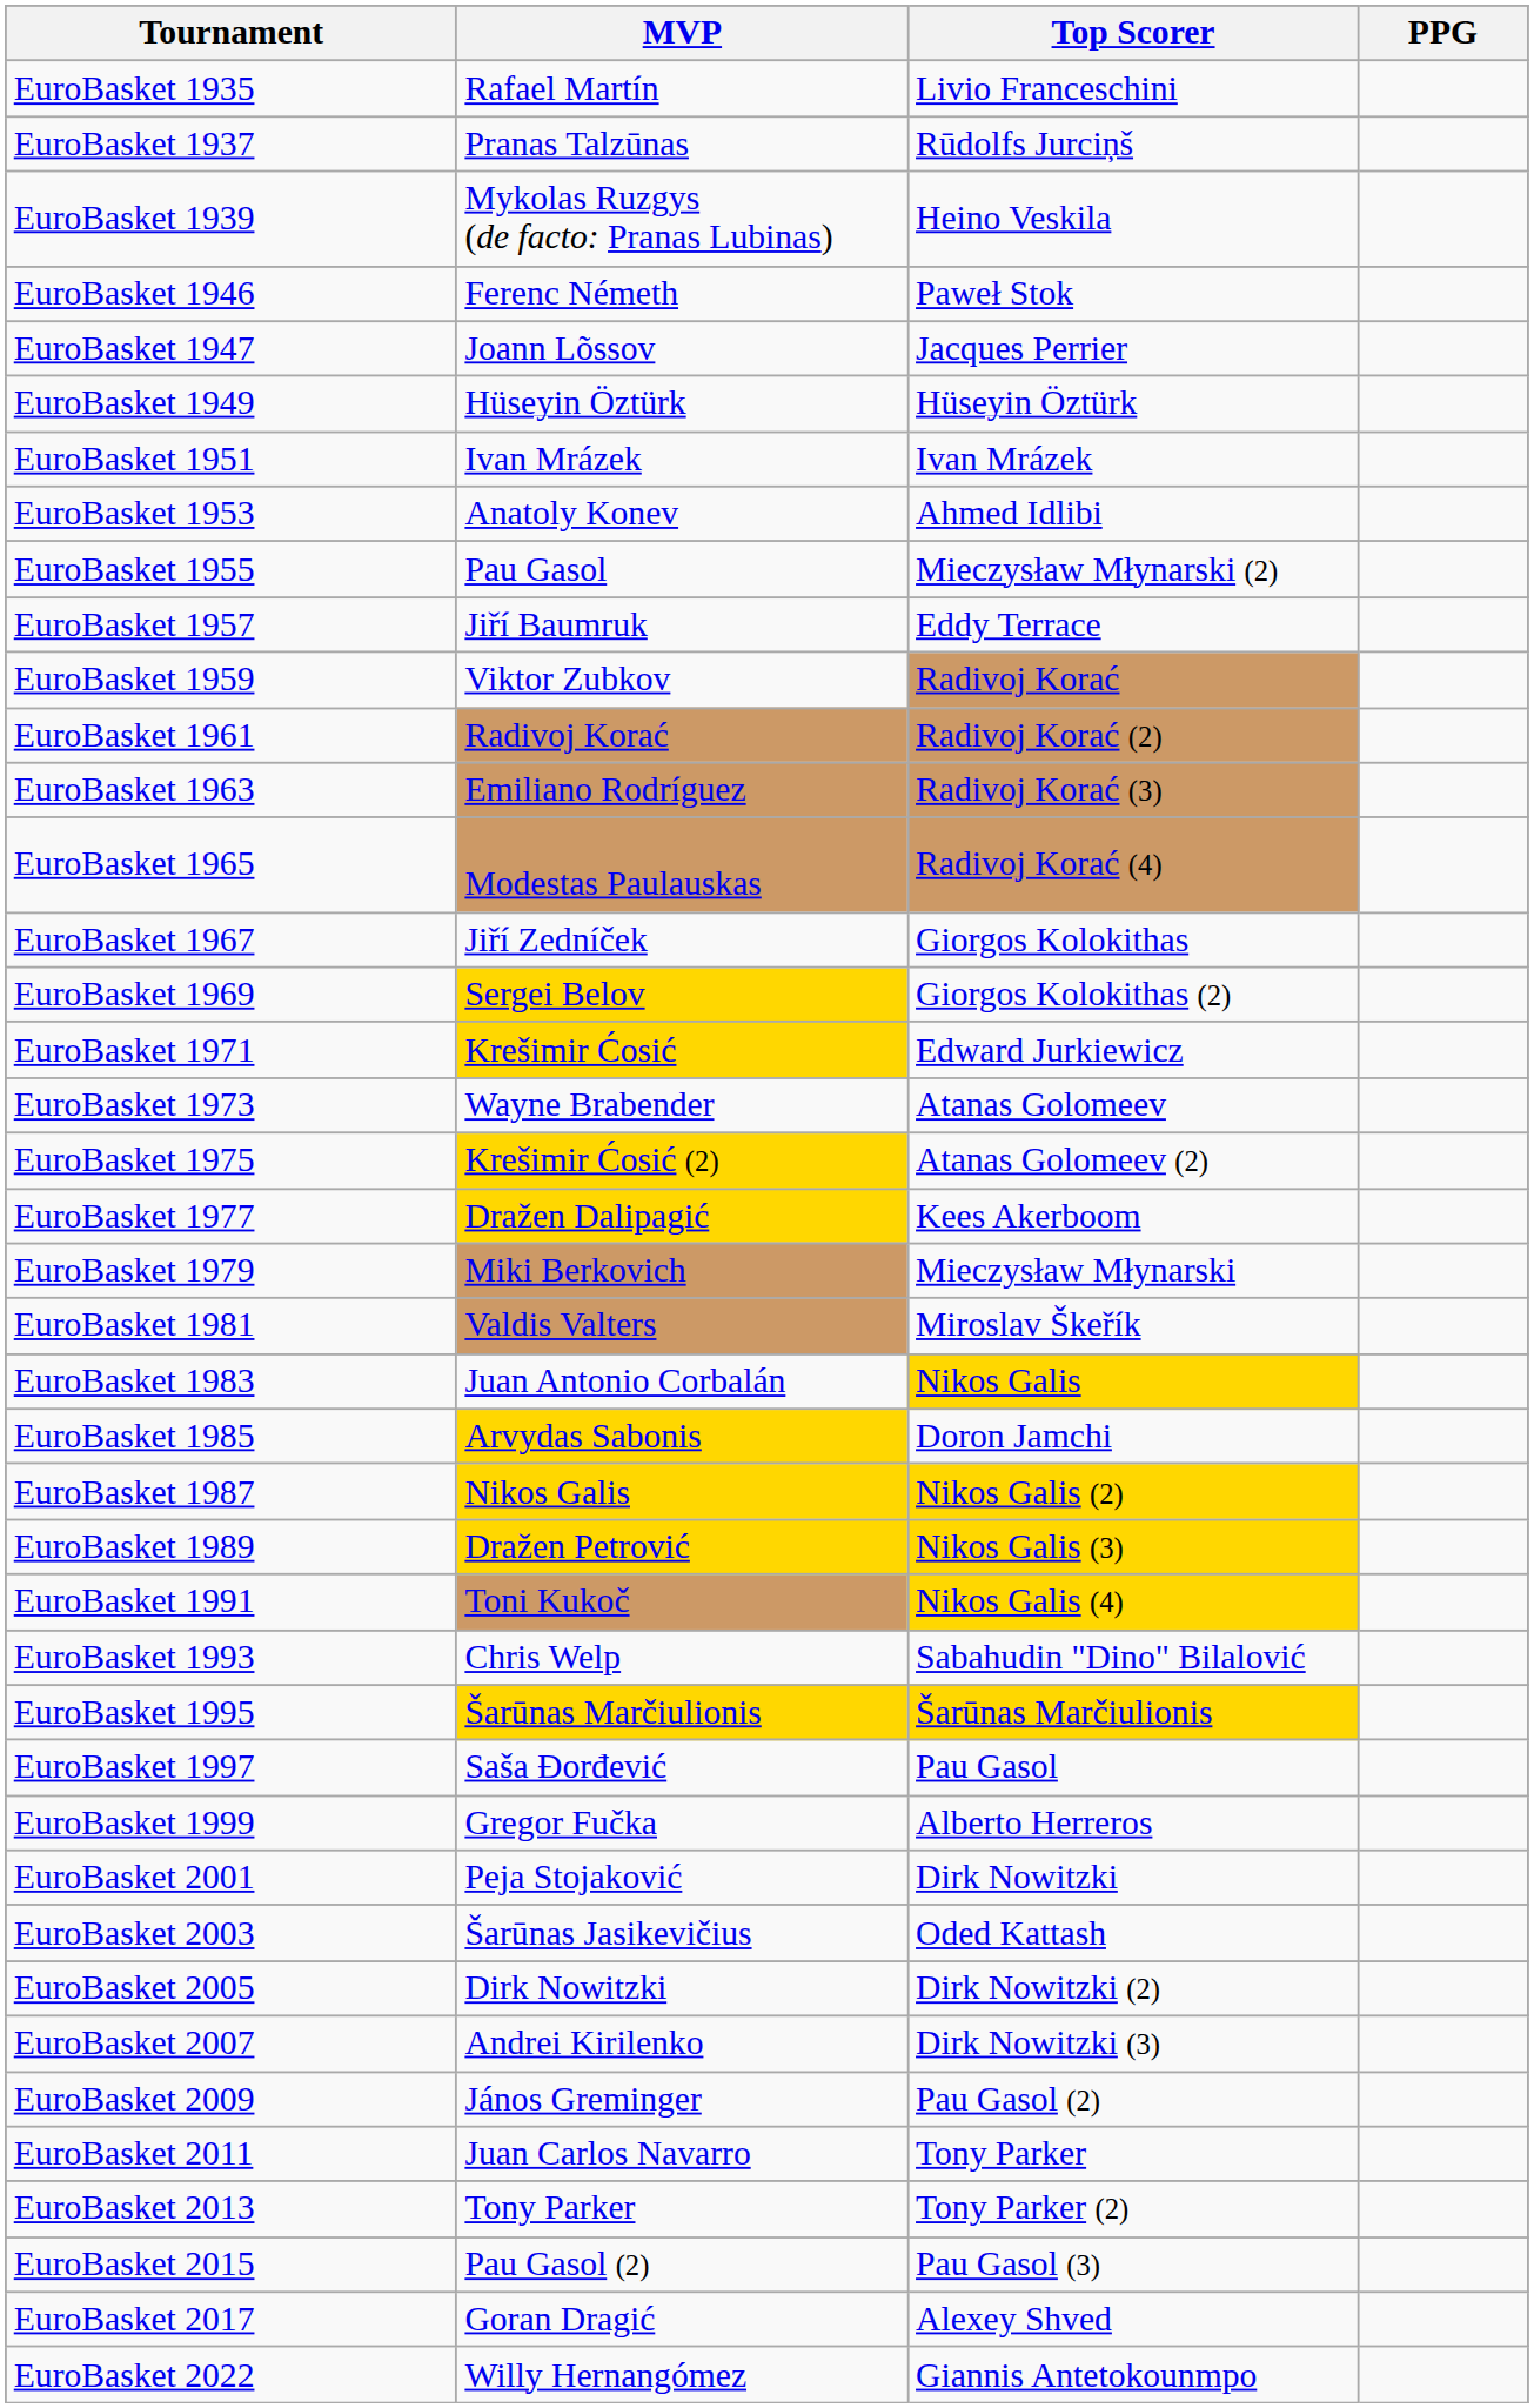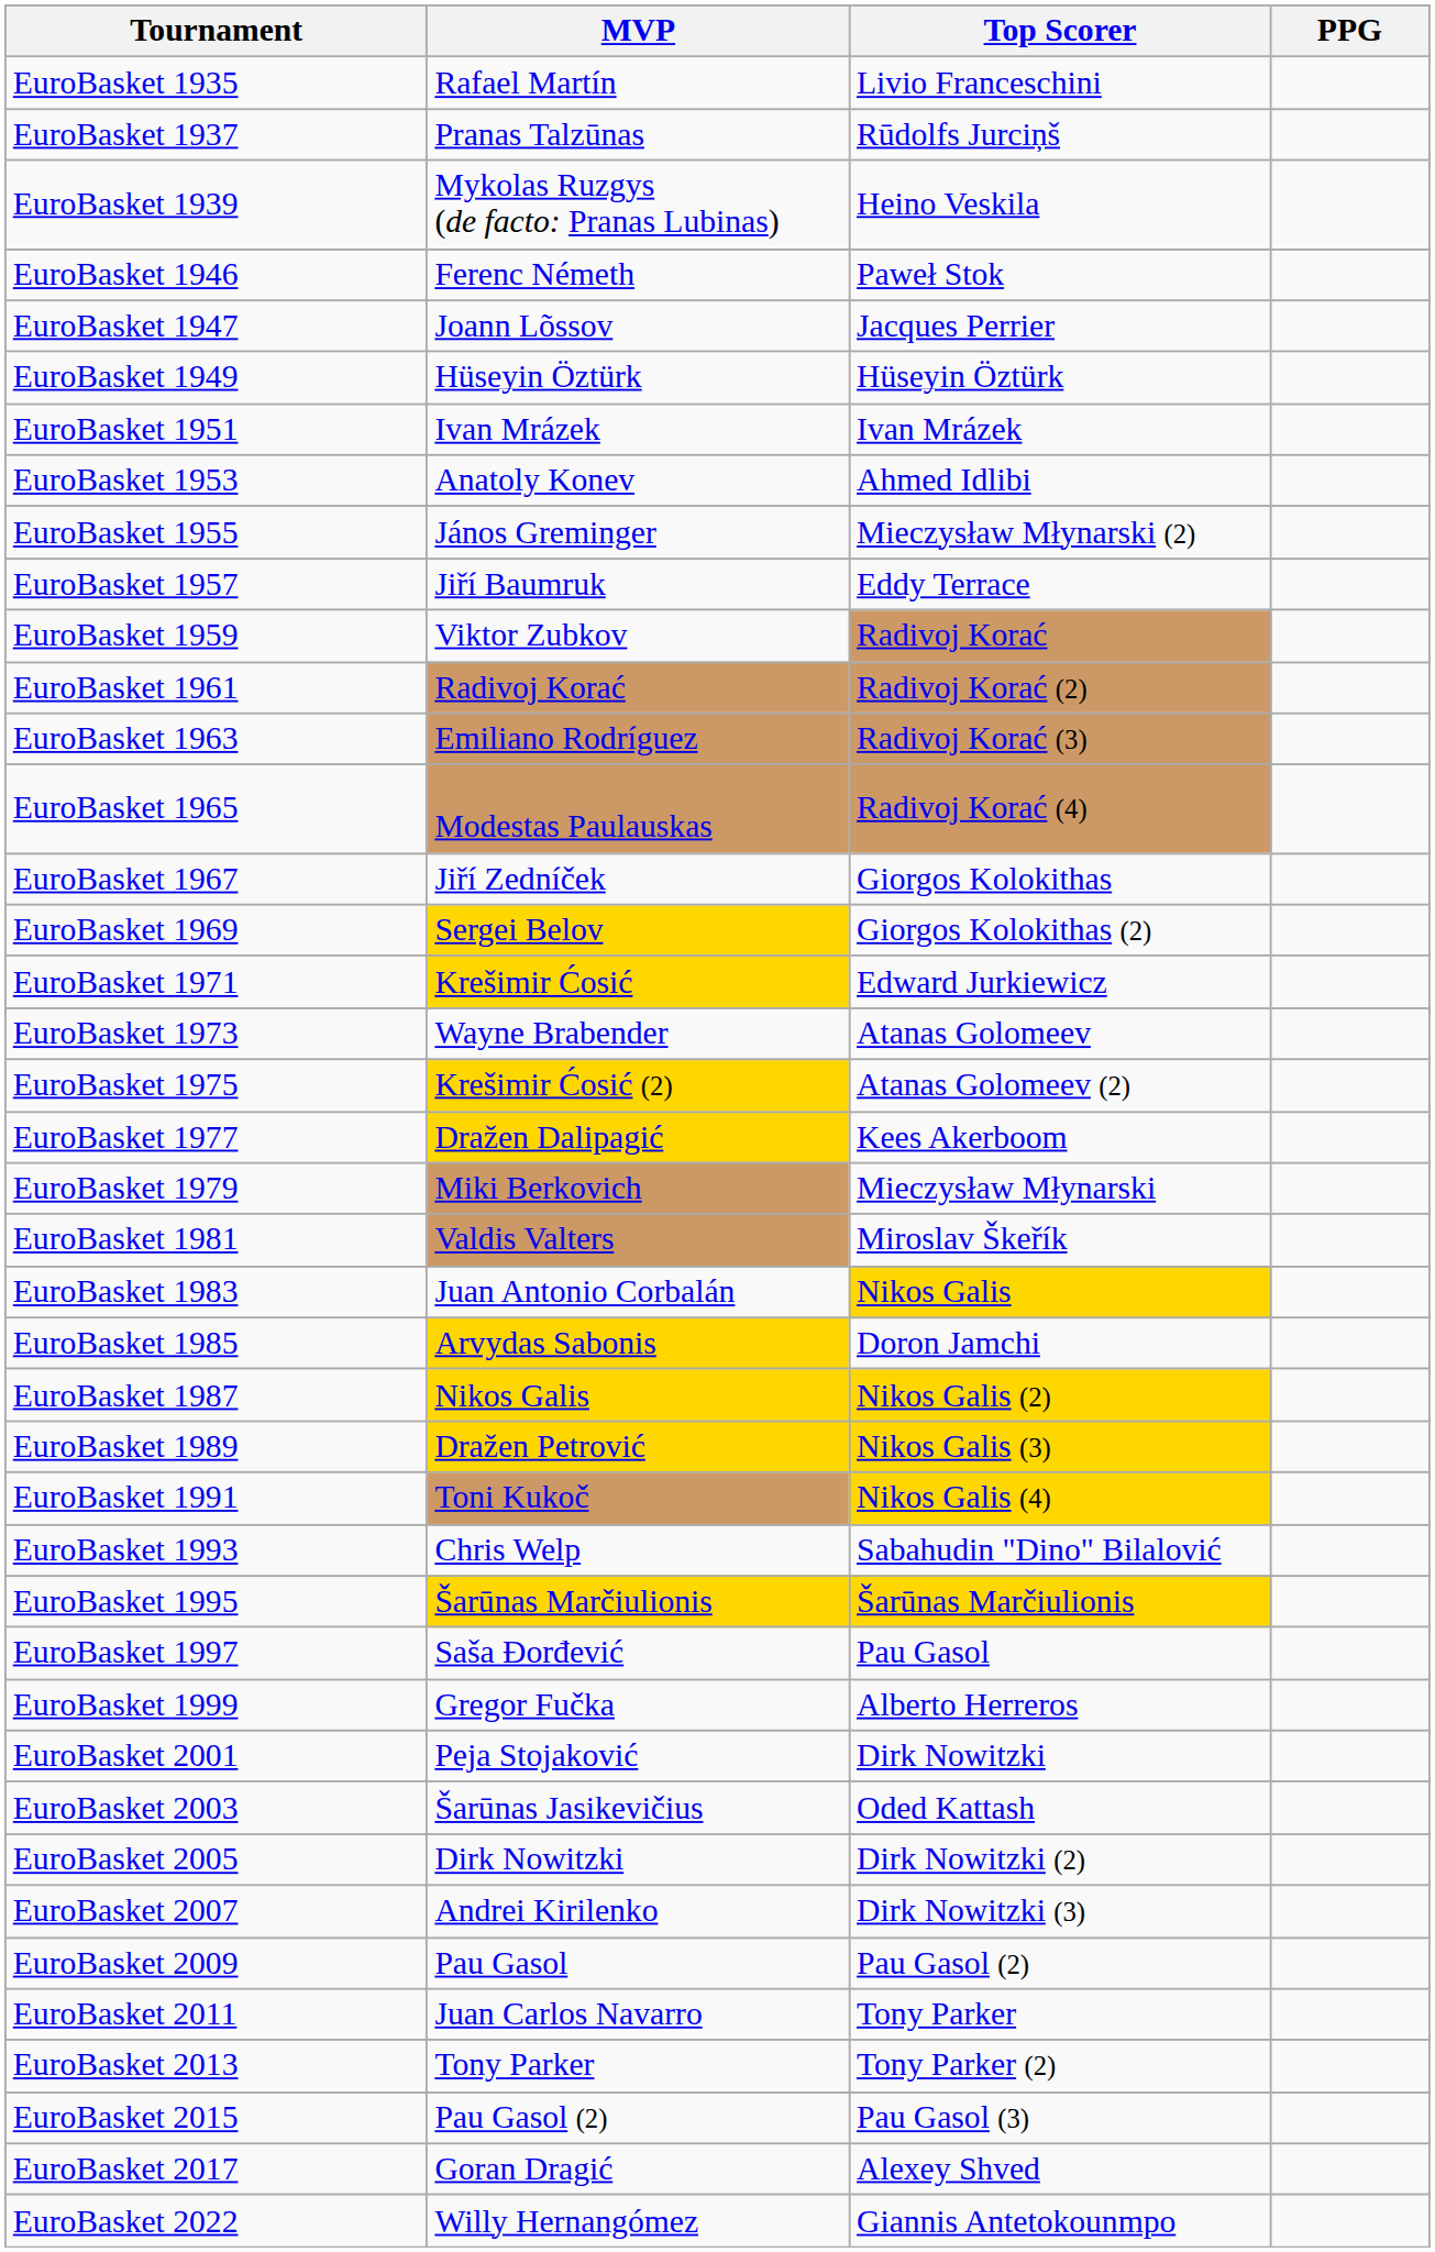 <table class="wikitable sortable">
 <tr>
 <th style="width:200px;">Tournament</th>
 <th style="width:200px;"><a href='#'>MVP</a></th>
 <th style="width:200px;"><a href='#'>Top Scorer</a></th>
 <th width=70px>PPG</th>
 </tr>
 <tr>
 <td><a href='#'>EuroBasket 1935</a></td>
 <td> <a href='#'>Rafael Martín</a></td>
 <td> <a href='#'>Livio Franceschini</a></td>
 <td></td>
 </tr>
 <tr>
 <td><a href='#'>EuroBasket 1937</a></td>
 <td> <a href='#'>Pranas Talzūnas</a></td>
 <td> <a href='#'>Rūdolfs Jurciņš</a></td>
 <td></td>
 </tr>
 <tr>
 <td><a href='#'>EuroBasket 1939</a></td>
 <td> <a href='#'>Mykolas Ruzgys</a><br>(<em>de facto:</em>  <a href='#'>Pranas Lubinas</a>)</td>
 <td> <a href='#'>Heino Veskila</a></td>
 <td></td>
 </tr>
 <tr>
 <td><a href='#'>EuroBasket 1946</a></td>
 <td> <a href='#'>Ferenc Németh</a></td>
 <td> <a href='#'>Paweł Stok</a></td>
 <td></td>
 </tr>
 <tr>
 <td><a href='#'>EuroBasket 1947</a></td>
 <td> <a href='#'>Joann Lõssov</a></td>
 <td> <a href='#'>Jacques Perrier</a></td>
 <td></td>
 </tr>
 <tr>
 <td><a href='#'>EuroBasket 1949</a></td>
 <td> <a href='#'>Hüseyin Öztürk</a></td>
 <td> <a href='#'>Hüseyin Öztürk</a></td>
 <td></td>
 </tr>
 <tr>
 <td><a href='#'>EuroBasket 1951</a></td>
 <td> <a href='#'>Ivan Mrázek</a></td>
 <td> <a href='#'>Ivan Mrázek</a></td>
 <td></td>
 </tr>
 <tr>
 <td><a href='#'>EuroBasket 1953</a></td>
 <td> <a href='#'>Anatoly Konev</a></td>
 <td> <a href='#'>Ahmed Idlibi</a></td>
 <td></td>
 </tr>
 <tr>
 <td><a href='#'>EuroBasket 1955</a></td>
-<td> <a href='#'>Pau Gasol</a></td>
+<td> <a href='#'>János Greminger</a></td>
 <td> <a href='#'>Mieczysław Młynarski</a> <small>(2)</small></td>
 <td></td>
 </tr>
 <tr>
 <td><a href='#'>EuroBasket 1957</a></td>
 <td> <a href='#'>Jiří Baumruk</a></td>
 <td> <a href='#'>Eddy Terrace</a></td>
 <td></td>
 </tr>
 <tr>
 <td><a href='#'>EuroBasket 1959</a></td>
 <td> <a href='#'>Viktor Zubkov</a></td>
 <td style="background:#c96;"> <a href='#'>Radivoj Korać</a></td>
 <td></td>
 </tr>
 <tr>
 <td><a href='#'>EuroBasket 1961</a></td>
 <td style="background:#c96;"> <a href='#'>Radivoj Korać</a></td>
 <td style="background:#c96;"> <a href='#'>Radivoj Korać</a> <small>(2)</small></td>
 <td></td>
 </tr>
 <tr>
 <td><a href='#'>EuroBasket 1963</a></td>
 <td style="background:#c96;"> <a href='#'>Emiliano Rodríguez</a></td>
 <td style="background:#c96;"> <a href='#'>Radivoj Korać</a> <small>(3)</small></td>
 <td></td>
 </tr>
 <tr>
 <td><a href='#'>EuroBasket 1965</a></td>
 <td style="background:#c96;"><br> <a href='#'>Modestas Paulauskas</a></td>
 <td style="background:#c96;"> <a href='#'>Radivoj Korać</a> <small>(4)</small></td>
 <td></td>
 </tr>
 <tr>
 <td><a href='#'>EuroBasket 1967</a></td>
 <td> <a href='#'>Jiří Zedníček</a></td>
 <td> <a href='#'>Giorgos Kolokithas</a></td>
 <td></td>
 </tr>
 <tr>
 <td><a href='#'>EuroBasket 1969</a></td>
 <td style="background:gold;"> <a href='#'>Sergei Belov</a></td>
 <td> <a href='#'>Giorgos Kolokithas</a> <small>(2)</small></td>
 <td></td>
 </tr>
 <tr>
 <td><a href='#'>EuroBasket 1971</a></td>
 <td style="background:gold;"> <a href='#'>Krešimir Ćosić</a></td>
 <td> <a href='#'>Edward Jurkiewicz</a></td>
 <td></td>
 </tr>
 <tr>
 <td><a href='#'>EuroBasket 1973</a></td>
 <td> <a href='#'>Wayne Brabender</a></td>
 <td> <a href='#'>Atanas Golomeev</a></td>
 <td></td>
 </tr>
 <tr>
 <td><a href='#'>EuroBasket 1975</a></td>
 <td style="background:gold;"> <a href='#'>Krešimir Ćosić</a> <small>(2)</small></td>
 <td> <a href='#'>Atanas Golomeev</a> <small>(2)</small></td>
 <td></td>
 </tr>
 <tr>
 <td><a href='#'>EuroBasket 1977</a></td>
 <td style="background:gold;"> <a href='#'>Dražen Dalipagić</a></td>
 <td> <a href='#'>Kees Akerboom</a></td>
 <td></td>
 </tr>
 <tr>
 <td><a href='#'>EuroBasket 1979</a></td>
 <td style="background:#c96;"> <a href='#'>Miki Berkovich</a></td>
 <td> <a href='#'>Mieczysław Młynarski</a></td>
 <td></td>
 </tr>
 <tr>
 <td><a href='#'>EuroBasket 1981</a></td>
 <td style="background:#c96;"> <a href='#'>Valdis Valters</a></td>
 <td> <a href='#'>Miroslav Škeřík</a></td>
 <td></td>
 </tr>
 <tr>
 <td><a href='#'>EuroBasket 1983</a></td>
 <td> <a href='#'>Juan Antonio Corbalán</a></td>
 <td style="background:gold;"> <a href='#'>Nikos Galis</a></td>
 <td></td>
 </tr>
 <tr>
 <td><a href='#'>EuroBasket 1985</a></td>
 <td style="background:gold;"> <a href='#'>Arvydas Sabonis</a></td>
 <td> <a href='#'>Doron Jamchi</a></td>
 <td></td>
 </tr>
 <tr>
 <td><a href='#'>EuroBasket 1987</a></td>
 <td style="background:gold;"> <a href='#'>Nikos Galis</a></td>
 <td style="background:gold;"> <a href='#'>Nikos Galis</a> <small>(2)</small></td>
 <td></td>
 </tr>
 <tr>
 <td><a href='#'>EuroBasket 1989</a></td>
 <td style="background:gold;"> <a href='#'>Dražen Petrović</a></td>
 <td style="background:gold;"> <a href='#'>Nikos Galis</a> <small>(3)</small></td>
 <td></td>
 </tr>
 <tr>
 <td><a href='#'>EuroBasket 1991</a></td>
 <td style="background:#c96;"> <a href='#'>Toni Kukoč</a></td>
 <td style="background:gold;"> <a href='#'>Nikos Galis</a> <small>(4)</small></td>
 <td></td>
 </tr>
 <tr>
 <td><a href='#'>EuroBasket 1993</a></td>
 <td> <a href='#'>Chris Welp</a></td>
 <td> <a href='#'>Sabahudin "Dino" Bilalović</a></td>
 <td></td>
 </tr>
 <tr>
 <td><a href='#'>EuroBasket 1995</a></td>
 <td style="background:gold;"> <a href='#'>Šarūnas Marčiulionis</a></td>
 <td style="background:gold;"> <a href='#'>Šarūnas Marčiulionis</a></td>
 <td></td>
 </tr>
 <tr>
 <td><a href='#'>EuroBasket 1997</a></td>
 <td> <a href='#'>Saša Đorđević</a></td>
 <td> <a href='#'>Pau Gasol</a></td>
 <td></td>
 </tr>
 <tr>
 <td><a href='#'>EuroBasket 1999</a></td>
 <td> <a href='#'>Gregor Fučka</a></td>
 <td> <a href='#'>Alberto Herreros</a></td>
 <td></td>
 </tr>
 <tr>
 <td><a href='#'>EuroBasket 2001</a></td>
 <td> <a href='#'>Peja Stojaković</a></td>
 <td> <a href='#'>Dirk Nowitzki</a></td>
 <td></td>
 </tr>
 <tr>
 <td><a href='#'>EuroBasket 2003</a></td>
 <td> <a href='#'>Šarūnas Jasikevičius</a></td>
 <td> <a href='#'>Oded Kattash</a></td>
 <td></td>
 </tr>
 <tr>
 <td><a href='#'>EuroBasket 2005</a></td>
 <td> <a href='#'>Dirk Nowitzki</a></td>
 <td> <a href='#'>Dirk Nowitzki</a> <small>(2)</small></td>
 <td></td>
 </tr>
 <tr>
 <td><a href='#'>EuroBasket 2007</a></td>
 <td> <a href='#'>Andrei Kirilenko</a></td>
 <td> <a href='#'>Dirk Nowitzki</a> <small>(3)</small></td>
 <td></td>
 </tr>
 <tr>
 <td><a href='#'>EuroBasket 2009</a></td>
-<td> <a href='#'>János Greminger</a></td>
+<td> <a href='#'>Pau Gasol</a></td>
 <td> <a href='#'>Pau Gasol</a> <small>(2)</small></td>
 <td></td>
 </tr>
 <tr>
 <td><a href='#'>EuroBasket 2011</a></td>
 <td> <a href='#'>Juan Carlos Navarro</a></td>
 <td> <a href='#'>Tony Parker</a></td>
 <td></td>
 </tr>
 <tr>
 <td><a href='#'>EuroBasket 2013</a></td>
 <td> <a href='#'>Tony Parker</a></td>
 <td> <a href='#'>Tony Parker</a> <small>(2)</small></td>
 <td></td>
 </tr>
 <tr>
 <td><a href='#'>EuroBasket 2015</a></td>
 <td> <a href='#'>Pau Gasol</a> <small>(2)</small></td>
 <td> <a href='#'>Pau Gasol</a> <small>(3)</small></td>
 <td></td>
 </tr>
 <tr>
 <td><a href='#'>EuroBasket 2017</a></td>
 <td> <a href='#'>Goran Dragić</a></td>
 <td> <a href='#'>Alexey Shved</a></td>
 <td></td>
 </tr>
 <tr>
 <td><a href='#'>EuroBasket 2022</a></td>
 <td> <a href='#'>Willy Hernangómez</a></td>
 <td> <a href='#'>Giannis Antetokounmpo</a></td>
 <td></td>
 </tr>
 </table>
